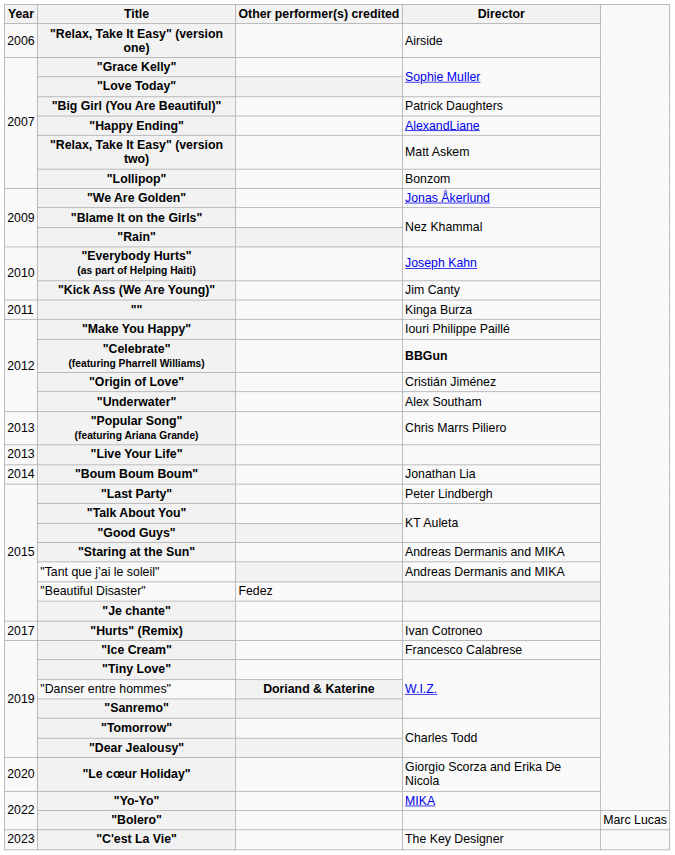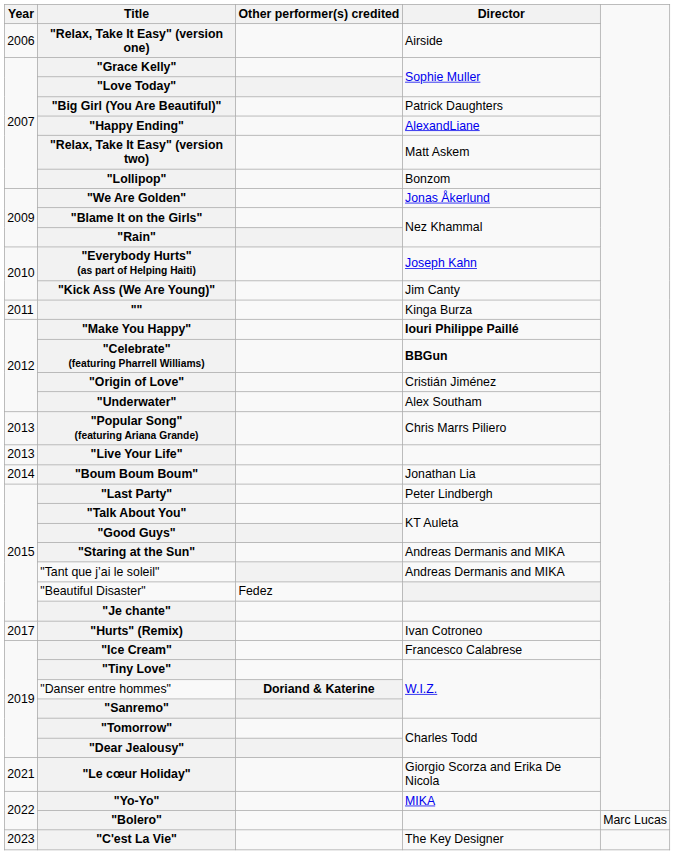 <table class="wikitable plainrowheaders">
 <tr>
 <th>Year</th>
 <th width="250">Title</th>
 <th>Other performer(s) credited</th>
 <th width="250">Director</th>
 </tr>
 <tr>
 <td>2006</td>
 <th scope="row">"Relax, Take It Easy" (version one)</th>
 <td></td>
 <td>Airside</td>
 </tr>
 <tr>
 <td rowspan="6">2007</td>
 <th scope="row">"Grace Kelly"</th>
 <td></td>
 <td rowspan="2"><a href='#'>Sophie Muller</a></td>
 </tr>
 <tr>
 <th scope="row">"Love Today"</th>
 <th></th>
 </tr>
 <tr>
 <th scope="row">"Big Girl (You Are Beautiful)"</th>
 <td></td>
 <td>Patrick Daughters</td>
 </tr>
 <tr>
 <th scope="row">"Happy Ending"</th>
 <td></td>
 <td><a href='#'>AlexandLiane</a></td>
 </tr>
 <tr>
 <th scope="row">"Relax, Take It Easy" (version two)</th>
 <td></td>
 <td>Matt Askem</td>
 </tr>
 <tr>
 <th scope="row">"Lollipop"</th>
 <td></td>
 <td>Bonzom</td>
 </tr>
 <tr>
 <td rowspan="3">2009</td>
 <th scope="row">"We Are Golden"</th>
 <td></td>
 <td><a href='#'>Jonas Åkerlund</a></td>
 </tr>
 <tr>
 <th scope="row">"Blame It on the Girls"</th>
 <td></td>
 <td rowspan="2">Nez Khammal</td>
 </tr>
 <tr>
 <th scope="row">"Rain"</th>
 <th></th>
 </tr>
 <tr>
 <td rowspan="2">2010</td>
 <th scope="row">"Everybody Hurts"<br><small>(as part of Helping Haiti)</small></th>
 <td></td>
 <td><a href='#'>Joseph Kahn</a></td>
 </tr>
 <tr>
 <th scope="row">"Kick Ass (We Are Young)"<br></th>
 <td></td>
 <td>Jim Canty</td>
 </tr>
 <tr>
 <td>2011</td>
 <th scope="row">""</th>
 <td></td>
 <td>Kinga Burza</td>
 </tr>
 <tr>
 <td rowspan="4">2012</td>
 <th scope="row">"Make You Happy"</th>
 <td></td>
-<td>Iouri Philippe Paillé</td>
+<td><strong>Iouri Philippe Paillé</strong></td>
 </tr>
 <tr>
 <th scope="row">"Celebrate"<br><small>(featuring Pharrell Williams)</small></th>
 <td></td>
 <td><strong>BBGun</strong></td>
 </tr>
 <tr>
 <th scope="row">"Origin of Love"</th>
 <td></td>
 <td>Cristián Jiménez</td>
 </tr>
 <tr>
 <th scope="row">"Underwater"</th>
 <td></td>
 <td>Alex Southam</td>
 </tr>
 <tr>
 <td>2013</td>
 <th scope="row">"Popular Song"<br><small>(featuring Ariana Grande)</small></th>
 <td></td>
 <td>Chris Marrs Piliero</td>
 </tr>
 <tr>
 <td>2013</td>
 <th>"Live Your Life"</th>
 <td></td>
 <td></td>
 </tr>
 <tr>
 <td>2014</td>
 <th scope="row">"Boum Boum Boum"</th>
 <td></td>
 <td>Jonathan Lia</td>
 </tr>
 <tr>
 <td rowspan="7">2015</td>
 <th scope="row">"Last Party"</th>
 <td></td>
 <td>Peter Lindbergh</td>
 </tr>
 <tr>
 <th scope="row">"Talk About You"</th>
 <td></td>
 <td rowspan="2">KT Auleta</td>
 </tr>
 <tr>
 <th scope="row">"Good Guys"</th>
 <th></th>
 </tr>
 <tr>
 <th scope="row">"Staring at the Sun"</th>
 <td></td>
 <td>Andreas Dermanis and MIKA</td>
 </tr>
 <tr>
 <td>"Tant que j’ai le soleil"</td>
 <th></th>
 <td>Andreas Dermanis and MIKA</td>
 </tr>
 <tr>
 <td>"Beautiful Disaster"</td>
 <td>Fedez</td>
 <th></th>
 </tr>
 <tr>
 <th scope="row">"Je chante"</th>
 <td></td>
 <td></td>
 </tr>
 <tr>
 <td>2017</td>
 <th scope="row">"Hurts" (Remix)</th>
 <td></td>
 <td>Ivan Cotroneo</td>
 </tr>
 <tr>
 <td rowspan="6">2019</td>
 <th scope="row">"Ice Cream"</th>
 <td></td>
 <td>Francesco Calabrese</td>
 </tr>
 <tr>
 <th scope="row">"Tiny Love"</th>
 <td></td>
 <td rowspan="3"><a href='#'>W.I.Z.</a></td>
 </tr>
 <tr>
 <td>"Danser entre hommes"</td>
 <th>Doriand & Katerine</th>
 </tr>
 <tr>
 <th scope="row">"Sanremo"</th>
 <th></th>
 </tr>
 <tr>
 <th scope="row">"Tomorrow"</th>
 <td></td>
 <td rowspan="2">Charles Todd</td>
 </tr>
 <tr>
 <th scope="row">"Dear Jealousy"</th>
 <th></th>
 </tr>
 <tr>
-<td>2020</td>
+<td>2021</td>
 <th scope="row">"Le cœur Holiday"<br></th>
 <td></td>
 <td>Giorgio Scorza and Erika De Nicola</td>
 </tr>
 <tr>
 <td rowspan="2">2022</td>
 <th scope="row">"Yo-Yo"</th>
 <td></td>
 <td><a href='#'>MIKA</a></td>
 </tr>
 <tr>
 <th scope="row">"Bolero"<br></th>
 <td></td>
 <td></td>
 <td>Marc Lucas</td>
 </tr>
 <tr>
 <td>2023</td>
 <th scope="row">"C'est La Vie"</th>
 <td></td>
 <td>The Key Designer</td>
 </tr>
 </table>
